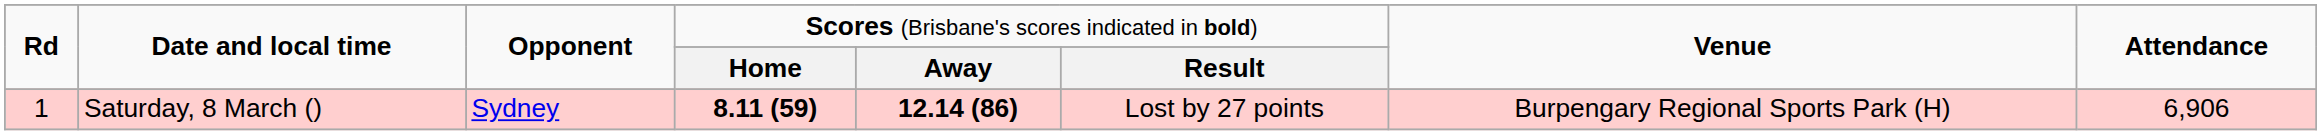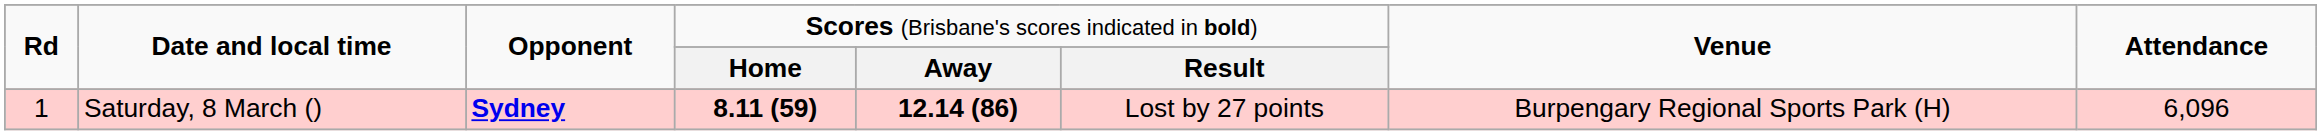 <table class="wikitable plainrowheaders" style="font-size:90%; width:100%; text-align:center;">
 <tr>
 <td rowspan=2><strong>Rd</strong></td>
 <td rowspan=2><strong>Date and local time</strong></td>
 <td rowspan=2><strong>Opponent</strong></td>
 <td colspan=3><strong>Scores</strong> <small>(Brisbane's scores indicated in <strong>bold</strong>)</small></td>
 <td rowspan=2><strong>Venue</strong></td>
 <td rowspan=2><strong>Attendance</strong></td>
 </tr>
 <tr>
 <th>Home</th>
 <th>Away</th>
 <th>Result</th>
 </tr>
 <tr style="background:#FFCFCF;">
 <td>1</td>
 <td align=left>Saturday, 8 March ()</td>
-<td align=left><a href='#'>Sydney</a></td>
+<td align=left><strong><a href='#'>Sydney</a></strong></td>
 <td><strong>8.11 (59)</strong></td>
 <td><strong>12.14 (86)</strong></td>
 <td>Lost by 27 points</td>
 <td>Burpengary Regional Sports Park (H)</td>
-<td>6,906</td>
+<td>6,096</td>
 </tr>
 </table>
